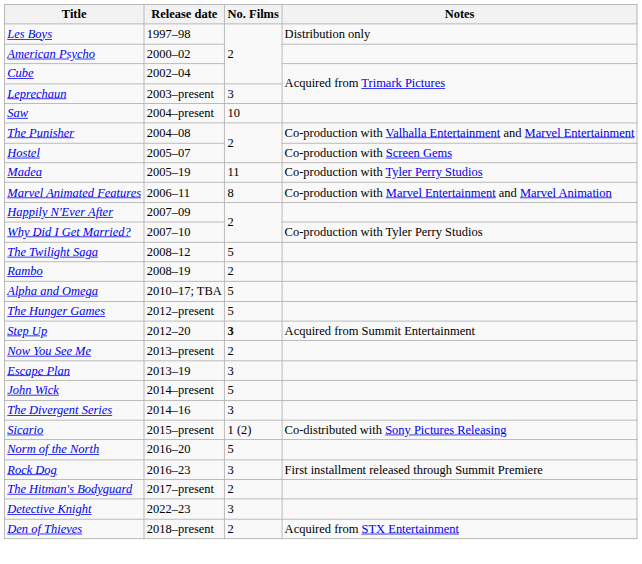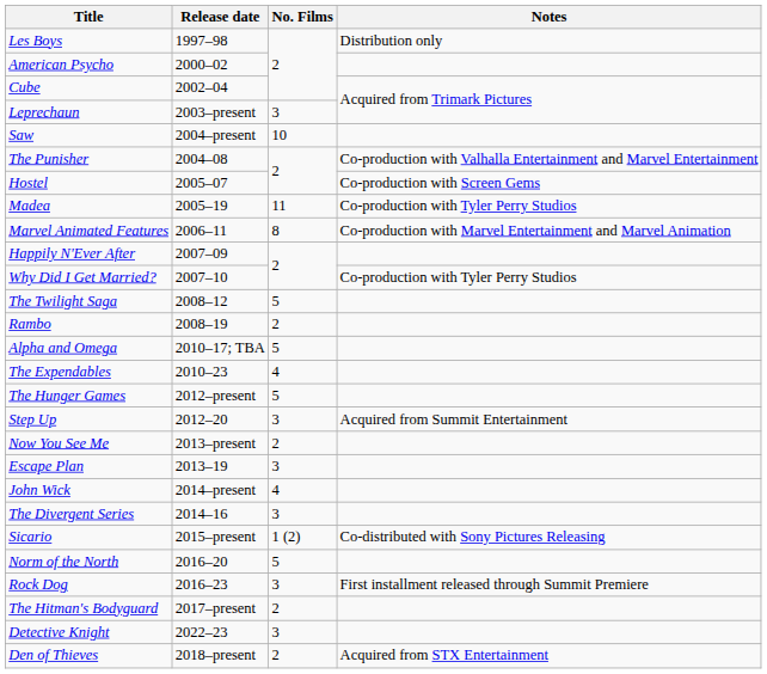 <table class="wikitable sortable">
 <tr>
 <th>Title</th>
 <th>Release date</th>
 <th>No. Films</th>
 <th>Notes</th>
 </tr>
 <tr>
 <td><em><a href='#'>Les Boys</a></em></td>
 <td>1997–98</td>
 <td rowspan=3>2</td>
 <td>Distribution only</td>
 </tr>
 <tr>
 <td><em><a href='#'>American Psycho</a></em></td>
 <td>2000–02</td>
 <td></td>
 </tr>
 <tr>
 <td><em><a href='#'>Cube</a></em></td>
 <td>2002–04</td>
 <td rowspan=2>Acquired from <a href='#'>Trimark Pictures</a></td>
 </tr>
 <tr>
 <td><em><a href='#'>Leprechaun</a></em></td>
 <td>2003–present</td>
 <td>3</td>
 </tr>
 <tr>
 <td><em><a href='#'>Saw</a></em></td>
 <td>2004–present</td>
 <td>10</td>
 <td></td>
 </tr>
 <tr>
 <td><em><a href='#'>The Punisher</a></em></td>
 <td>2004–08</td>
 <td rowspan="2">2</td>
 <td>Co-production with <a href='#'>Valhalla Entertainment</a> and <a href='#'>Marvel Entertainment</a></td>
 </tr>
 <tr>
 <td><em><a href='#'>Hostel</a></em></td>
 <td>2005–07</td>
 <td>Co-production with <a href='#'>Screen Gems</a></td>
 </tr>
 <tr>
 <td><em><a href='#'>Madea</a></em></td>
 <td>2005–19</td>
 <td>11</td>
 <td>Co-production with <a href='#'>Tyler Perry Studios</a></td>
 </tr>
 <tr>
 <td><em><a href='#'>Marvel Animated Features</a></em></td>
 <td>2006–11</td>
 <td>8</td>
 <td>Co-production with <a href='#'>Marvel Entertainment</a> and <a href='#'>Marvel Animation</a></td>
 </tr>
 <tr>
 <td><em><a href='#'>Happily N'Ever After</a></em></td>
 <td>2007–09</td>
 <td rowspan="2">2</td>
 <td></td>
 </tr>
 <tr>
 <td><em><a href='#'>Why Did I Get Married?</a></em></td>
 <td>2007–10</td>
 <td>Co-production with Tyler Perry Studios</td>
 </tr>
 <tr>
 <td><em><a href='#'>The Twilight Saga</a></em></td>
 <td>2008–12</td>
 <td>5</td>
 <td></td>
 </tr>
 <tr>
 <td><em><a href='#'>Rambo</a></em></td>
 <td>2008–19</td>
 <td>2</td>
 <td></td>
 </tr>
 <tr>
 <td><em><a href='#'>Alpha and Omega</a></em></td>
 <td>2010–17; TBA</td>
 <td>5</td>
 <td></td>
 </tr>
 <tr>
+<td><em><a href='#'>The Expendables</a></em></td>
+<td>2010–23</td>
+<td>4</td>
+<td></td>
+</tr>
+<tr>
 <td><em><a href='#'>The Hunger Games</a></em></td>
 <td>2012–present</td>
 <td>5</td>
 <td></td>
 </tr>
 <tr>
 <td><em><a href='#'>Step Up</a></em></td>
 <td>2012–20</td>
-<td><strong>3</strong></td>
+<td>3</td>
 <td>Acquired from Summit Entertainment</td>
 </tr>
 <tr>
 <td><em><a href='#'>Now You See Me</a></em></td>
 <td>2013–present</td>
 <td>2</td>
 <td></td>
 </tr>
 <tr>
 <td><em><a href='#'>Escape Plan</a></em></td>
 <td>2013–19</td>
 <td>3</td>
 <td></td>
 </tr>
 <tr>
 <td><em><a href='#'>John Wick</a></em></td>
 <td>2014–present</td>
-<td>5</td>
+<td>4</td>
 <td></td>
 </tr>
 <tr>
 <td><em><a href='#'>The Divergent Series</a></em></td>
 <td>2014–16</td>
 <td>3</td>
 <td></td>
 </tr>
 <tr>
 <td><em><a href='#'>Sicario</a></em></td>
 <td>2015–present</td>
 <td>1 (2)</td>
 <td>Co-distributed with <a href='#'>Sony Pictures Releasing</a></td>
 </tr>
 <tr>
 <td><em><a href='#'>Norm of the North</a></em></td>
 <td>2016–20</td>
 <td>5</td>
 <td></td>
 </tr>
 <tr>
 <td><em><a href='#'>Rock Dog</a></em></td>
 <td>2016–23</td>
 <td>3</td>
 <td>First installment released through Summit Premiere</td>
 </tr>
 <tr>
 <td><em><a href='#'>The Hitman's Bodyguard</a></em></td>
 <td>2017–present</td>
 <td>2</td>
 <td></td>
 </tr>
 <tr>
 <td><em><a href='#'>Detective Knight</a></em></td>
 <td>2022–23</td>
 <td>3</td>
 <td></td>
 </tr>
 <tr>
 <td><em><a href='#'>Den of Thieves</a></em></td>
 <td>2018–present</td>
 <td>2</td>
 <td>Acquired from <a href='#'>STX Entertainment</a></td>
 </tr>
 </table>
